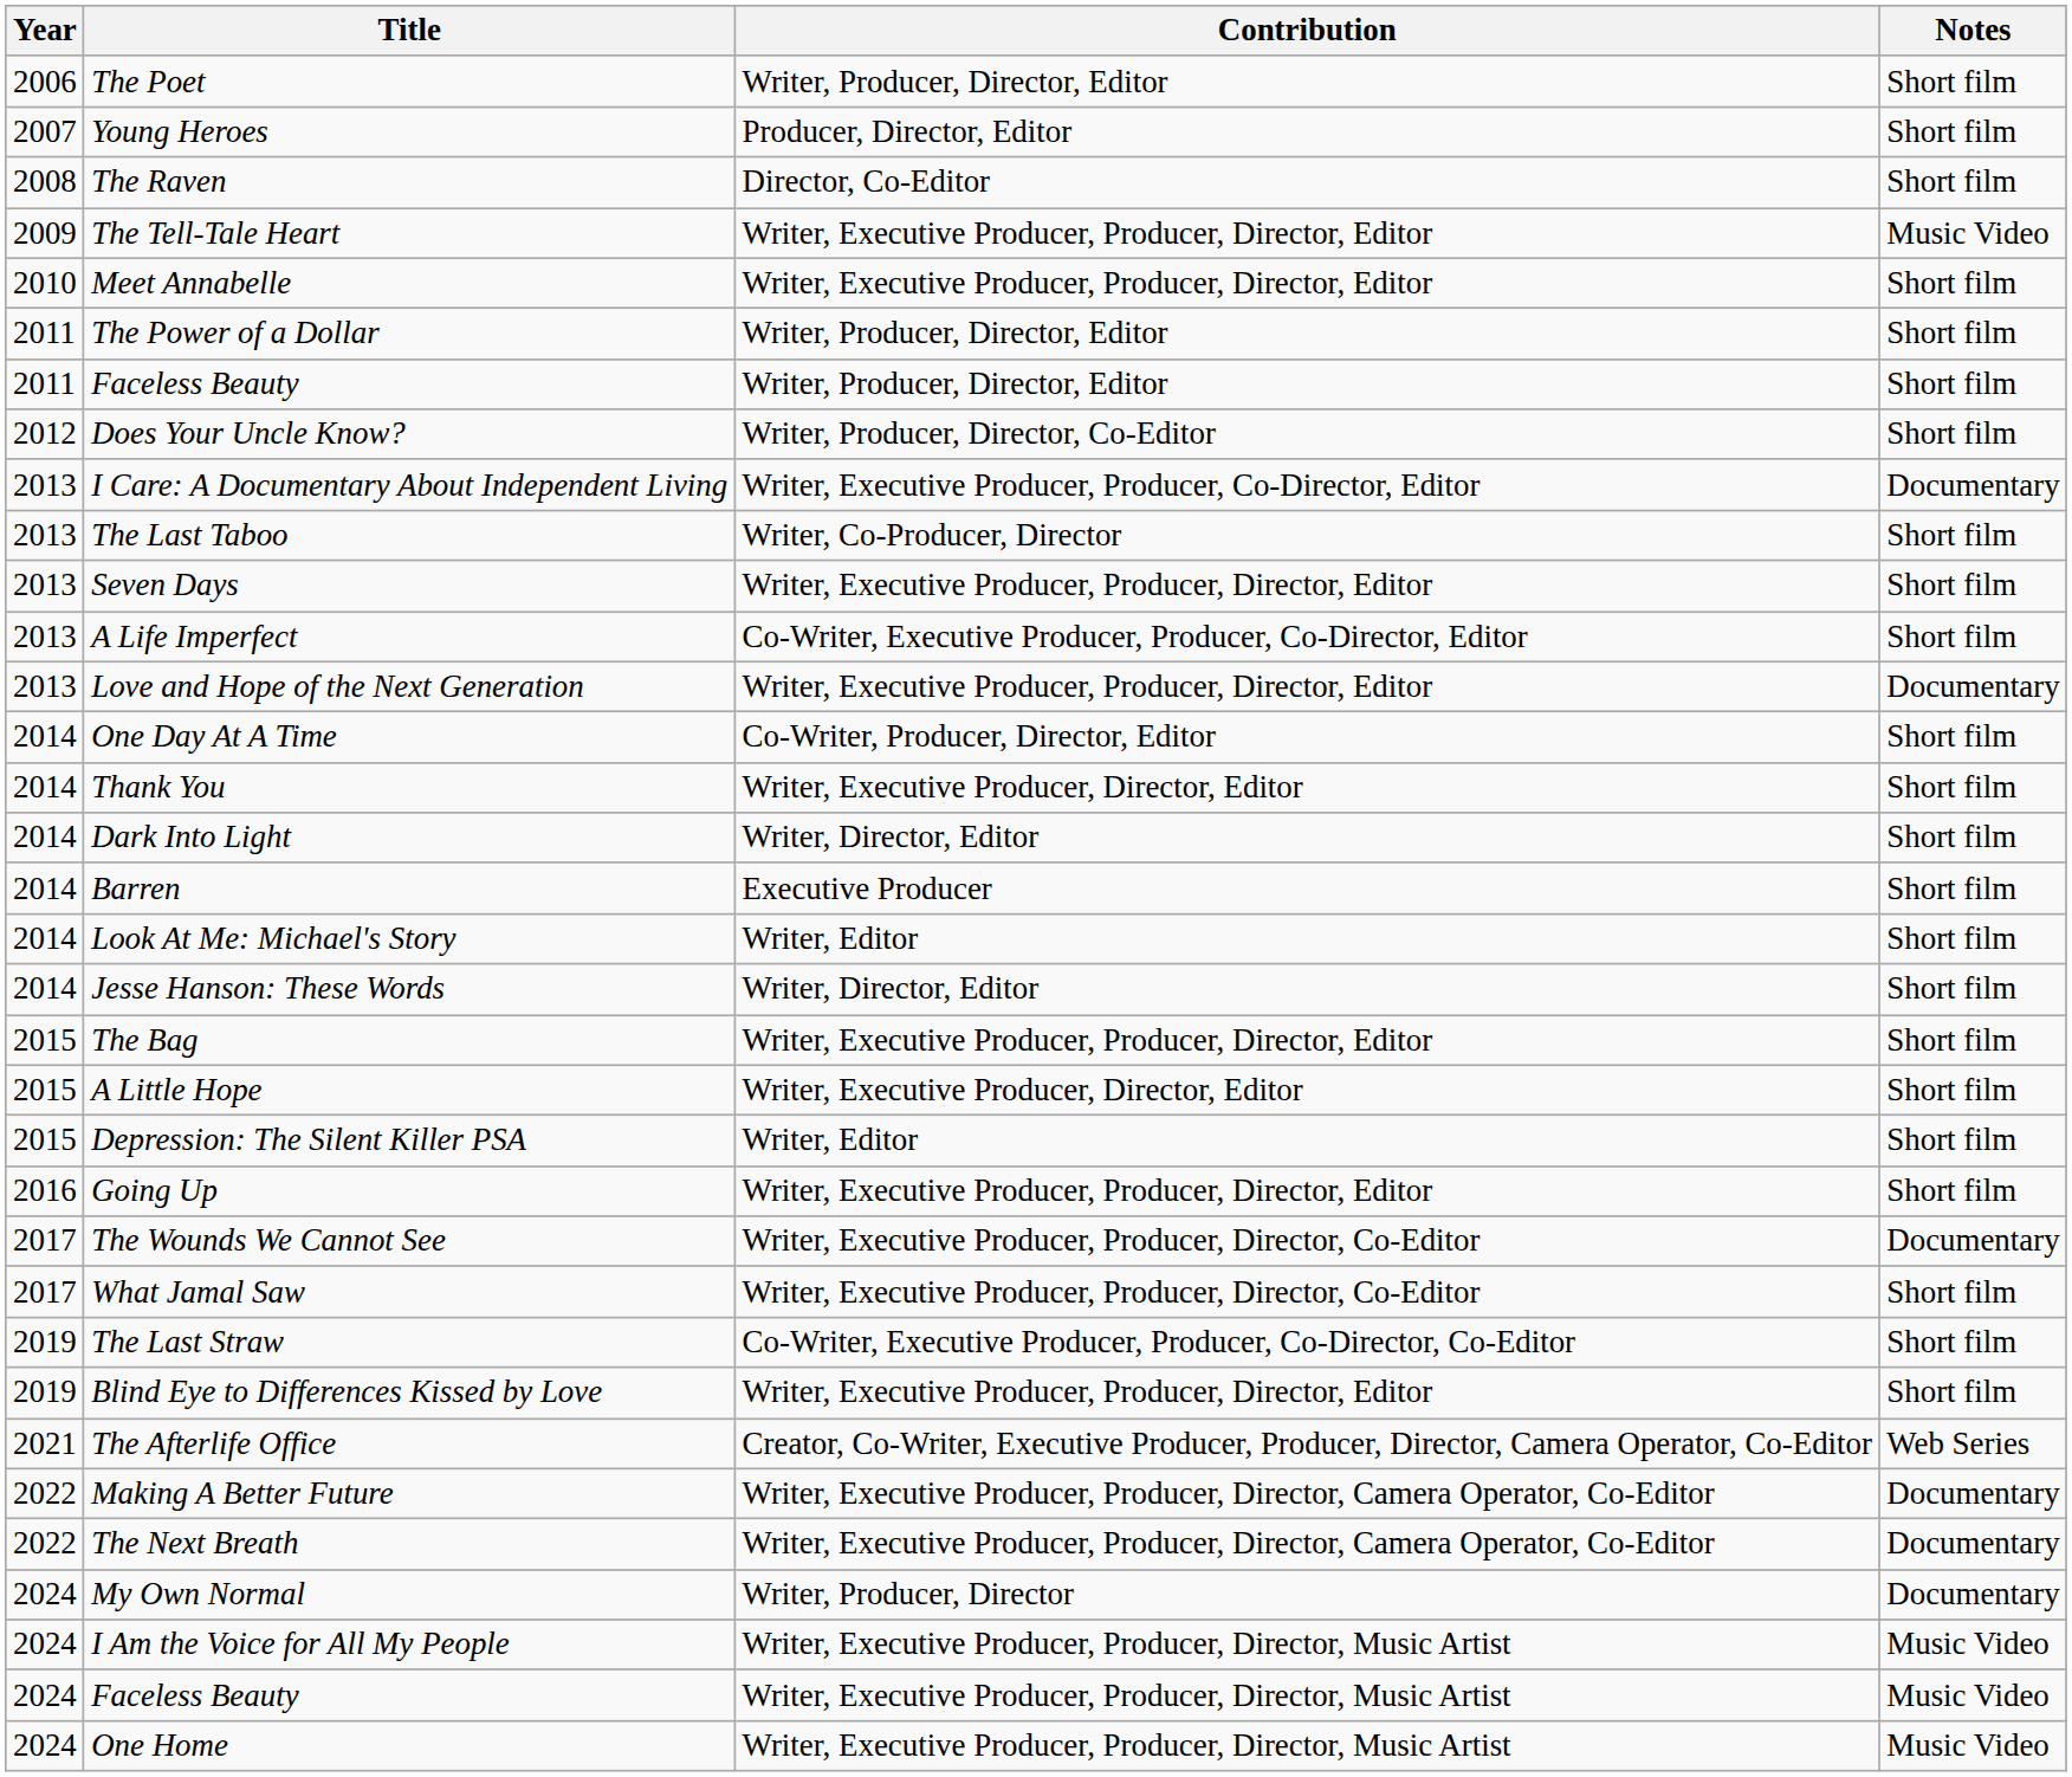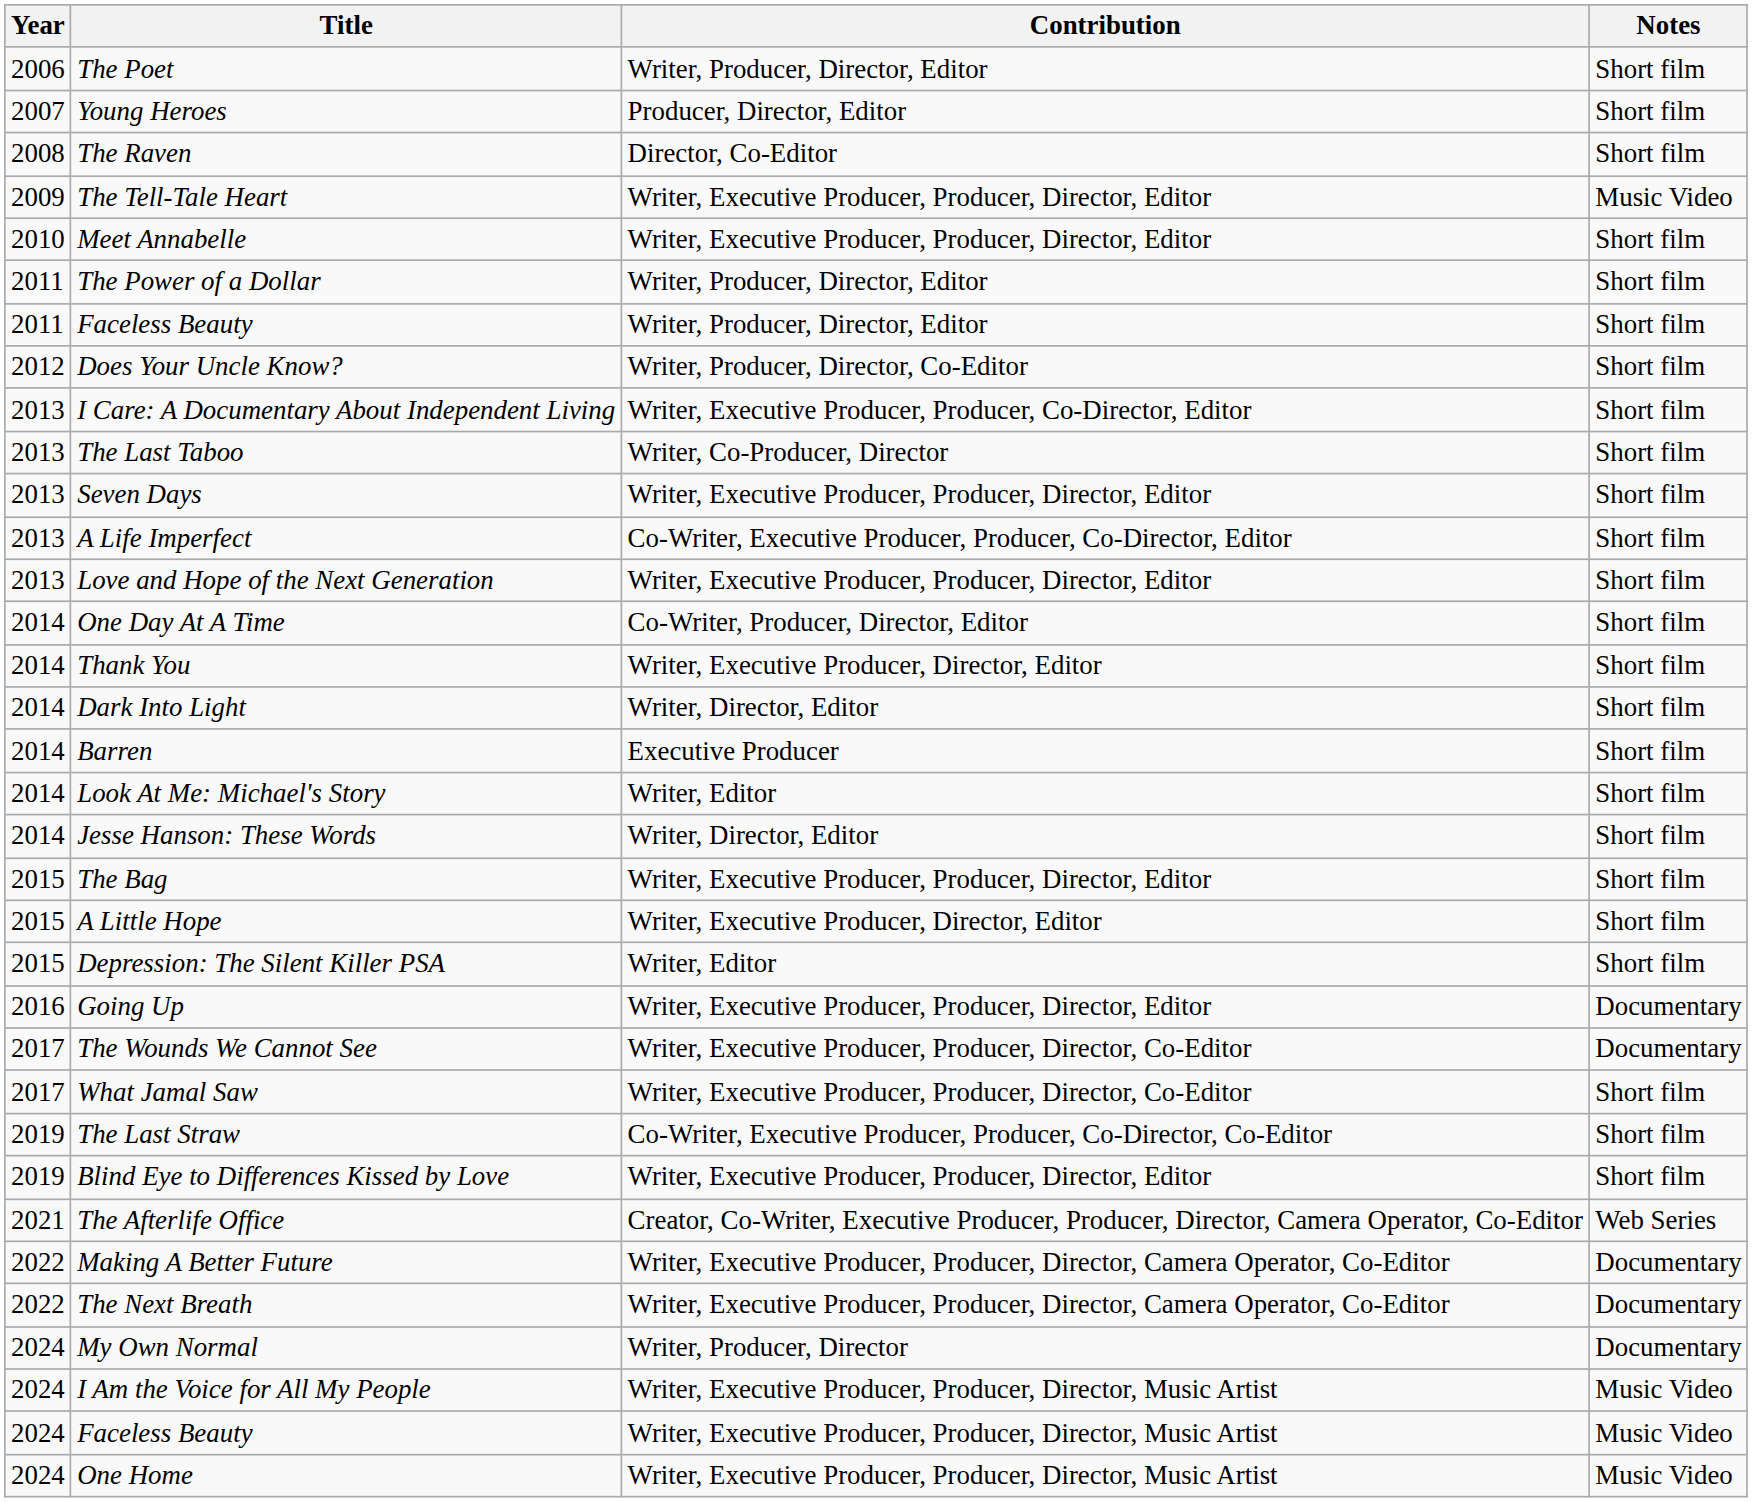 <table class="wikitable">
 <tr>
 <th>Year</th>
 <th>Title</th>
 <th>Contribution</th>
 <th>Notes</th>
 </tr>
 <tr>
 <td>2006</td>
 <td><em>The Poet</em></td>
 <td>Writer, Producer, Director, Editor</td>
 <td>Short film</td>
 </tr>
 <tr>
 <td>2007</td>
 <td><em>Young Heroes</em></td>
 <td>Producer, Director, Editor</td>
 <td>Short film</td>
 </tr>
 <tr>
 <td>2008</td>
 <td><em>The Raven</em></td>
 <td>Director, Co-Editor</td>
 <td>Short film</td>
 </tr>
 <tr>
 <td>2009</td>
 <td><em>The Tell-Tale Heart</em></td>
 <td>Writer, Executive Producer, Producer, Director, Editor</td>
 <td>Music Video</td>
 </tr>
 <tr>
 <td>2010</td>
 <td><em>Meet Annabelle</em></td>
 <td>Writer, Executive Producer, Producer, Director, Editor</td>
 <td>Short film</td>
 </tr>
 <tr>
 <td>2011</td>
 <td><em>The Power of a Dollar</em></td>
 <td>Writer, Producer, Director, Editor</td>
 <td>Short film</td>
 </tr>
 <tr>
 <td>2011</td>
 <td><em>Faceless Beauty</em></td>
 <td>Writer, Producer, Director, Editor</td>
 <td>Short film</td>
 </tr>
 <tr>
 <td>2012</td>
 <td><em>Does Your Uncle Know?</em></td>
 <td>Writer, Producer, Director, Co-Editor</td>
 <td>Short film</td>
 </tr>
 <tr>
 <td>2013</td>
 <td><em>I Care: A Documentary About Independent Living</em></td>
 <td>Writer, Executive Producer, Producer, Co-Director, Editor</td>
-<td>Documentary</td>
+<td>Short film</td>
 </tr>
 <tr>
 <td>2013</td>
 <td><em>The Last Taboo</em></td>
 <td>Writer, Co-Producer, Director</td>
 <td>Short film</td>
 </tr>
 <tr>
 <td>2013</td>
 <td><em>Seven Days</em></td>
 <td>Writer, Executive Producer, Producer, Director, Editor</td>
 <td>Short film</td>
 </tr>
 <tr>
 <td>2013</td>
 <td><em>A Life Imperfect</em></td>
 <td>Co-Writer, Executive Producer, Producer, Co-Director, Editor</td>
 <td>Short film</td>
 </tr>
 <tr>
 <td>2013</td>
 <td><em>Love and Hope of the Next Generation</em></td>
 <td>Writer, Executive Producer, Producer, Director, Editor</td>
-<td>Documentary</td>
+<td>Short film</td>
 </tr>
 <tr>
 <td>2014</td>
 <td><em>One Day At A Time</em></td>
 <td>Co-Writer, Producer, Director, Editor</td>
 <td>Short film</td>
 </tr>
 <tr>
 <td>2014</td>
 <td><em>Thank You</em></td>
 <td>Writer, Executive Producer, Director, Editor</td>
 <td>Short film</td>
 </tr>
 <tr>
 <td>2014</td>
 <td><em>Dark Into Light</em></td>
 <td>Writer, Director, Editor</td>
 <td>Short film</td>
 </tr>
 <tr>
 <td>2014</td>
 <td><em>Barren</em></td>
 <td>Executive Producer</td>
 <td>Short film</td>
 </tr>
 <tr>
 <td>2014</td>
 <td><em>Look At Me: Michael's Story</em></td>
 <td>Writer, Editor</td>
 <td>Short film</td>
 </tr>
 <tr>
 <td>2014</td>
 <td><em>Jesse Hanson: These Words</em></td>
 <td>Writer, Director, Editor</td>
 <td>Short film</td>
 </tr>
 <tr>
 <td>2015</td>
 <td><em>The Bag</em></td>
 <td>Writer, Executive Producer, Producer, Director, Editor</td>
 <td>Short film</td>
 </tr>
 <tr>
 <td>2015</td>
 <td><em>A Little Hope</em></td>
 <td>Writer, Executive Producer, Director, Editor</td>
 <td>Short film</td>
 </tr>
 <tr>
 <td>2015</td>
 <td><em>Depression: The Silent Killer PSA</em></td>
 <td>Writer, Editor</td>
 <td>Short film</td>
 </tr>
 <tr>
 <td>2016</td>
 <td><em>Going Up</em></td>
 <td>Writer, Executive Producer, Producer, Director, Editor</td>
-<td>Short film</td>
+<td>Documentary</td>
 </tr>
 <tr>
 <td>2017</td>
 <td><em>The Wounds We Cannot See</em></td>
 <td>Writer, Executive Producer, Producer, Director, Co-Editor</td>
 <td>Documentary</td>
 </tr>
 <tr>
 <td>2017</td>
 <td><em>What Jamal Saw</em></td>
 <td>Writer, Executive Producer, Producer, Director, Co-Editor</td>
 <td>Short film</td>
 </tr>
 <tr>
 <td>2019</td>
 <td><em>The Last Straw</em></td>
 <td>Co-Writer, Executive Producer, Producer, Co-Director, Co-Editor</td>
 <td>Short film</td>
 </tr>
 <tr>
 <td>2019</td>
 <td><em>Blind Eye to Differences Kissed by Love</em></td>
 <td>Writer, Executive Producer, Producer, Director, Editor</td>
 <td>Short film</td>
 </tr>
 <tr>
 <td>2021</td>
 <td><em>The Afterlife Office</em></td>
 <td>Creator, Co-Writer, Executive Producer, Producer, Director, Camera Operator, Co-Editor</td>
 <td>Web Series</td>
 </tr>
 <tr>
 <td>2022</td>
 <td><em>Making A Better Future</em></td>
 <td>Writer, Executive Producer, Producer, Director, Camera Operator, Co-Editor</td>
 <td>Documentary</td>
 </tr>
 <tr>
 <td>2022</td>
 <td><em>The Next Breath</em></td>
 <td>Writer, Executive Producer, Producer, Director, Camera Operator, Co-Editor</td>
 <td>Documentary</td>
 </tr>
 <tr>
 <td>2024</td>
 <td><em>My Own Normal</em></td>
 <td>Writer, Producer, Director</td>
 <td>Documentary</td>
 </tr>
 <tr>
 <td>2024</td>
 <td><em>I Am the Voice for All My People</em></td>
 <td>Writer, Executive Producer, Producer, Director, Music Artist</td>
 <td>Music Video</td>
 </tr>
 <tr>
 <td>2024</td>
 <td><em>Faceless Beauty</em></td>
 <td>Writer, Executive Producer, Producer, Director, Music Artist</td>
 <td>Music Video</td>
 </tr>
 <tr>
 <td>2024</td>
 <td><em>One Home</em></td>
 <td>Writer, Executive Producer, Producer, Director, Music Artist</td>
 <td>Music Video</td>
 </tr>
 </table>
